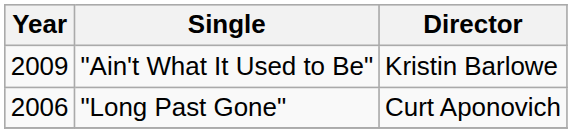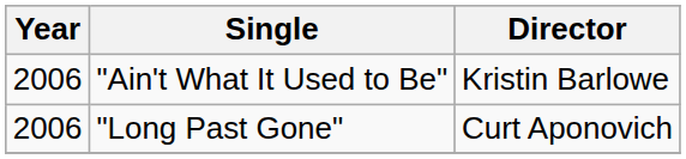 <table class="wikitable">
 <tr>
 <th>Year</th>
 <th>Single</th>
 <th>Director</th>
 </tr>
 <tr>
-<td>2009</td>
+<td>2006</td>
 <td>"Ain't What It Used to Be"</td>
 <td>Kristin Barlowe</td>
 </tr>
 <tr>
 <td>2006</td>
 <td>"Long Past Gone"</td>
 <td>Curt Aponovich</td>
 </tr>
 <tr>
 </tr>
 </table>
